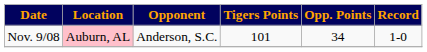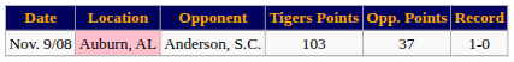 <table class="wikitable" style="text-align:center">
 <tr>
 <th style="background:#01025E;color:orange;">Date</th>
 <th style="background:#01025E;color:orange;">Location</th>
 <th style="background:#01025E;color:orange;">Opponent</th>
 <th style="background:#01025E;color:orange;">Tigers Points</th>
 <th style="background:#01025E;color:orange;">Opp. Points</th>
 <th style="background:#01025E;color:orange;">Record</th>
 </tr>
 <tr>
 <td>Nov. 9/08</td>
 <td style="background: pink;">Auburn, AL</td>
 <td>Anderson, S.C.</td>
-<td>101</td>
-<td>34</td>
+<td>103</td>
+<td>37</td>
 <td>1-0</td>
 </tr>
 <tr>
 </tr>
 </table>
